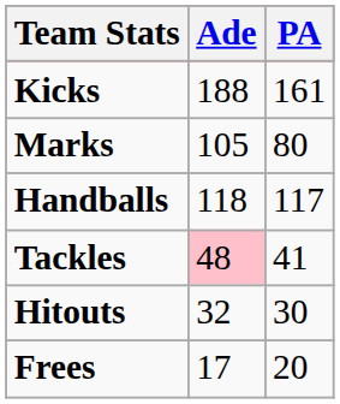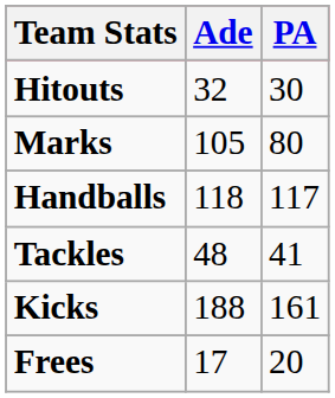 <table class="wikitable" style="margin:1em auto;">
 <tr bgcolor="#FF0033">
 <th>Team Stats</th>
 <th><a href='#'>Ade</a></th>
 <th><a href='#'>PA</a></th>
 </tr>
 <tr>
-<td><strong>Kicks</strong></td>
-<td>188</td>
-<td>161</td>
+<td><strong>Hitouts</strong></td>
+<td>32</td>
+<td>30</td>
 </tr>
 <tr>
 <td><strong>Marks</strong></td>
 <td>105</td>
 <td>80</td>
 </tr>
 <tr>
 <td><strong>Handballs</strong></td>
 <td>118</td>
 <td>117</td>
 </tr>
 <tr>
 <td><strong>Tackles</strong></td>
-<td style="background: pink;">48</td>
+<td>48</td>
 <td>41</td>
 </tr>
 <tr>
-<td><strong>Hitouts</strong></td>
-<td>32</td>
-<td>30</td>
+<td><strong>Kicks</strong></td>
+<td>188</td>
+<td>161</td>
 </tr>
 <tr>
 <td><strong>Frees</strong></td>
 <td>17</td>
 <td>20</td>
 </tr>
 </table>
